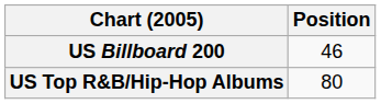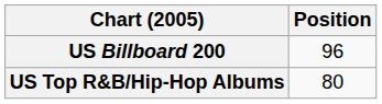 <table class="wikitable sortable plainrowheaders">
 <tr>
 <th>Chart (2005)</th>
 <th>Position</th>
 </tr>
 <tr>
 <th scope="row">US <em>Billboard</em> 200</th>
-<td align="center">46</td>
+<td align="center">96</td>
 </tr>
 <tr>
 <th scope="row">US Top R&B/Hip-Hop Albums</th>
 <td align="center">80</td>
 </tr>
 </table>
